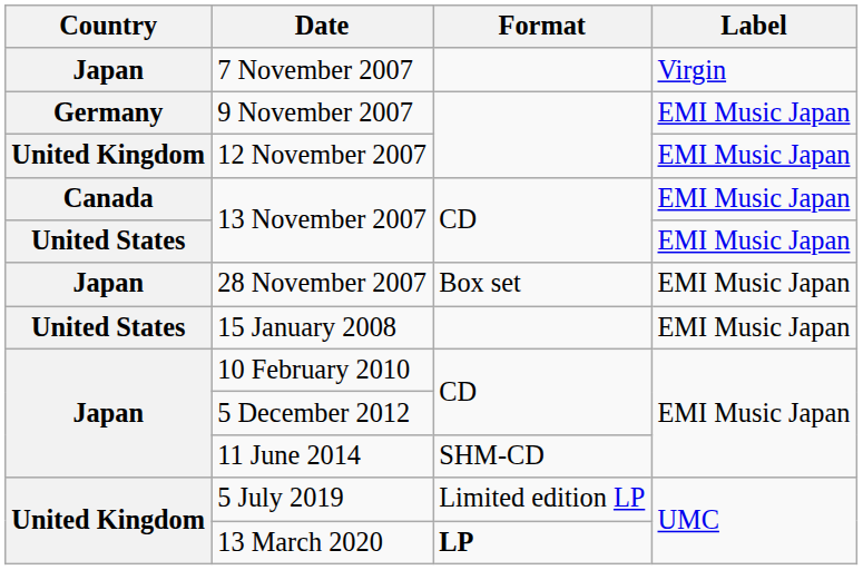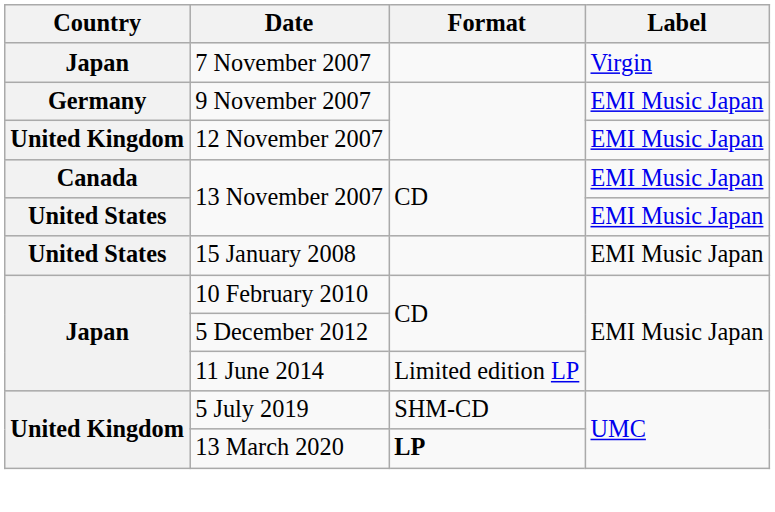 <table class="wikitable plainrowheaders">
 <tr>
 <th scope="col">Country</th>
 <th scope="col">Date</th>
 <th scope="col">Format</th>
 <th scope="col">Label</th>
 </tr>
 <tr>
 <th scope="row">Japan</th>
 <td>7 November 2007</td>
 <td></td>
 <td><a href='#'>Virgin</a></td>
 </tr>
 <tr>
 <th scope="row">Germany</th>
 <td>9 November 2007</td>
 <td rowspan="2"></td>
 <td><a href='#'>EMI Music Japan</a></td>
 </tr>
 <tr>
 <th scope="row">United Kingdom</th>
 <td>12 November 2007</td>
 <td><a href='#'>EMI Music Japan</a></td>
 </tr>
 <tr>
 <th scope="row">Canada</th>
 <td rowspan="2">13 November 2007</td>
 <td rowspan="2">CD</td>
 <td><a href='#'>EMI Music Japan</a></td>
 </tr>
 <tr>
 <th scope="row">United States</th>
 <td><a href='#'>EMI Music Japan</a></td>
 </tr>
 <tr>
-<th scope="row">Japan</th>
-<td>28 November 2007</td>
-<td>Box set</td>
-<td>EMI Music Japan</td>
-</tr>
-<tr>
 <th scope="row">United States</th>
 <td>15 January 2008</td>
 <td></td>
 <td>EMI Music Japan</td>
 </tr>
 <tr>
 <th scope="row" rowspan="3">Japan</th>
 <td>10 February 2010</td>
 <td rowspan="2">CD</td>
 <td rowspan="3">EMI Music Japan</td>
 </tr>
 <tr>
 <td>5 December 2012</td>
 </tr>
 <tr>
 <td>11 June 2014</td>
-<td>SHM-CD</td>
+<td>Limited edition <a href='#'>LP</a></td>
 </tr>
 <tr>
 <th scope="row" rowspan="2">United Kingdom</th>
 <td>5 July 2019</td>
-<td>Limited edition <a href='#'>LP</a></td>
+<td>SHM-CD</td>
 <td rowspan="2"><a href='#'>UMC</a></td>
 </tr>
 <tr>
 <td>13 March 2020</td>
 <td><strong>LP</strong></td>
 </tr>
 </table>
